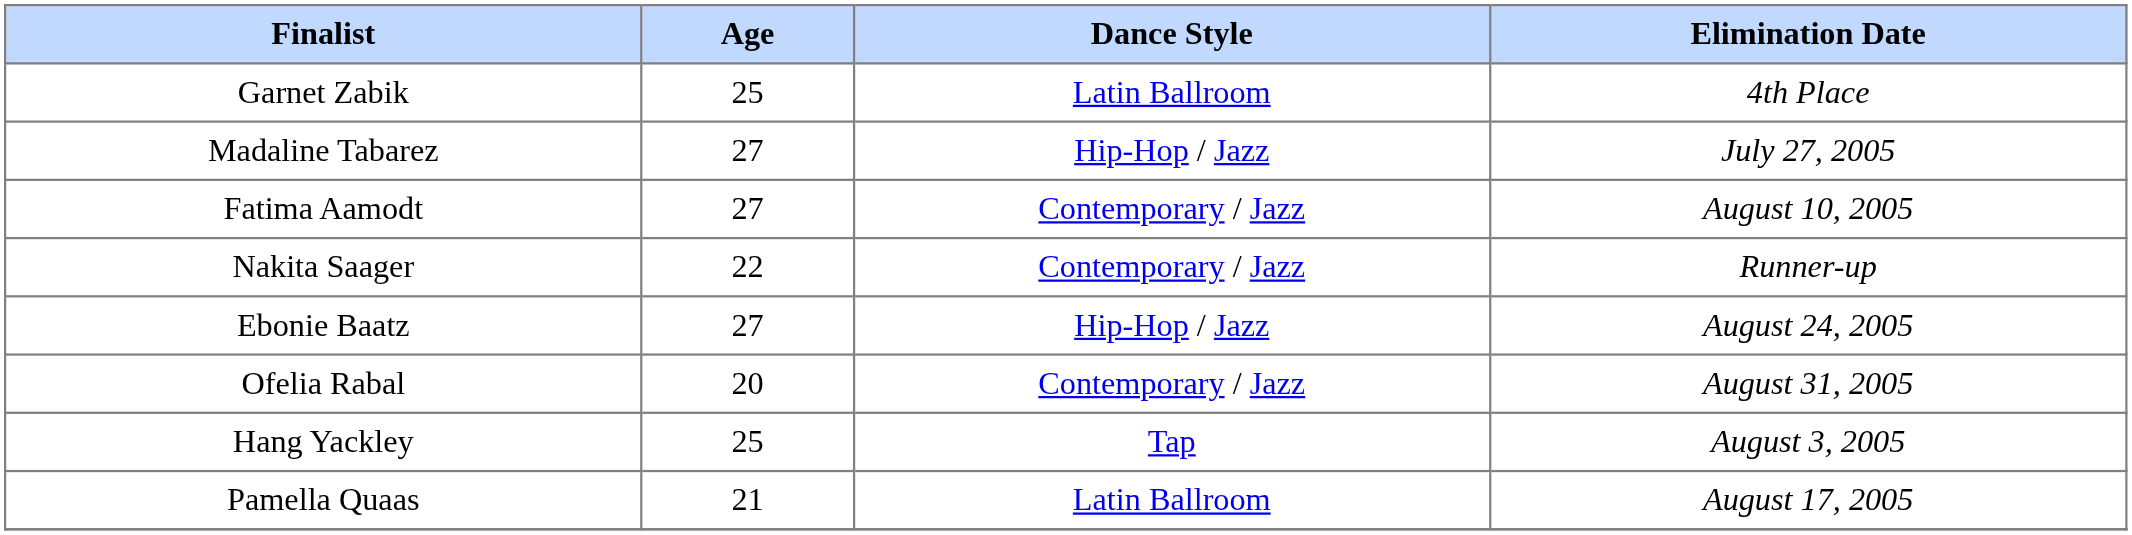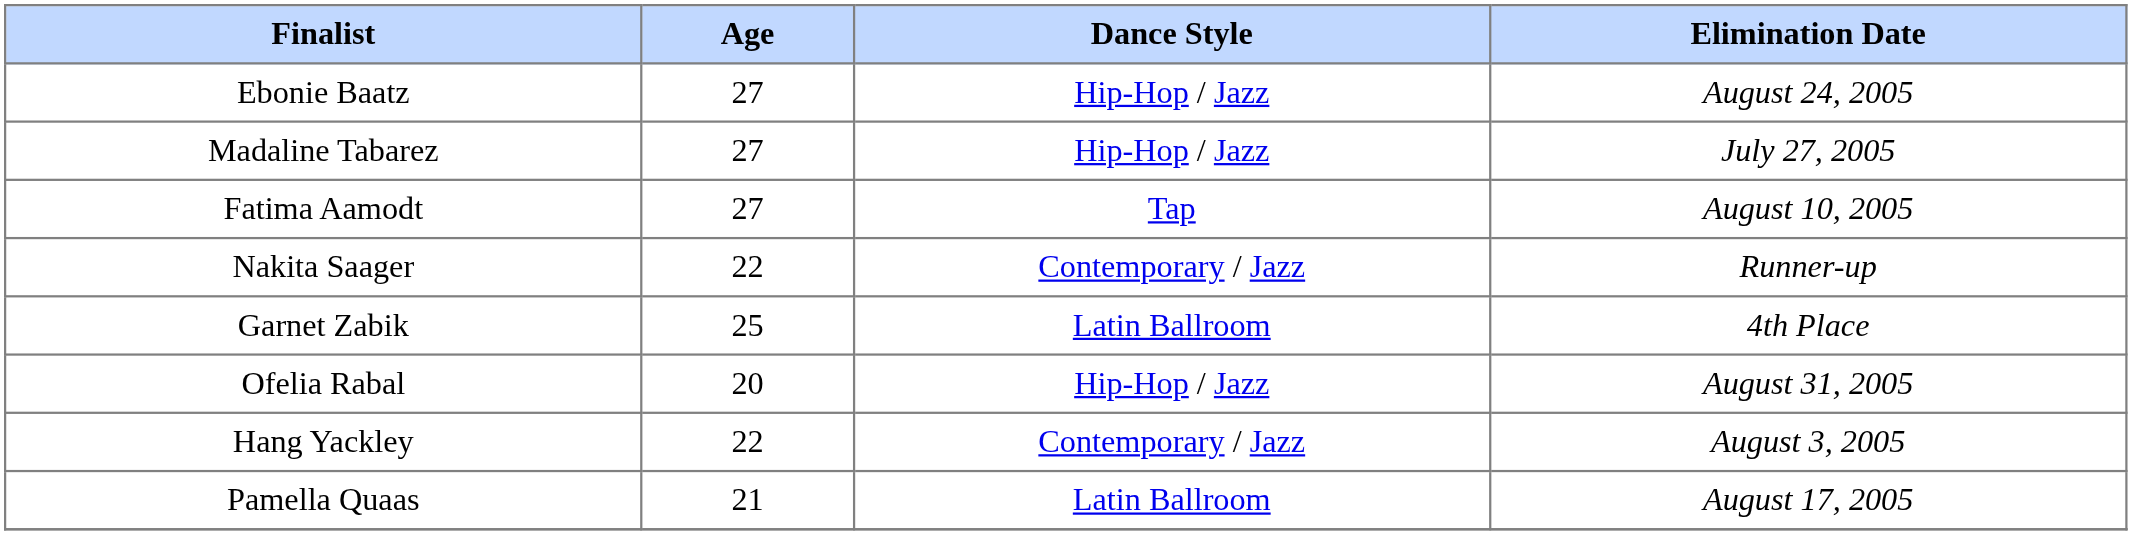 <table border="1" cellpadding="4" cellspacing="0" style="text-align:center; font-size:90%; border-collapse:collapse;" width=75%>
 <tr style="background:#C1D8FF;">
 <th width=12%>Finalist</th>
 <th width=4%>Age</th>
 <th width=12%>Dance Style</th>
 <th width=12%>Elimination Date</th>
 </tr>
 <tr>
-<td>Garnet Zabik</td>
-<td>25</td>
-<td><a href='#'>Latin Ballroom</a></td>
-<td><em>4th Place</em></td>
+<td>Ebonie Baatz</td>
+<td>27</td>
+<td><a href='#'>Hip-Hop</a> / <a href='#'>Jazz</a></td>
+<td><em>August 24, 2005</em></td>
 </tr>
 <tr>
 <td>Madaline Tabarez</td>
 <td>27</td>
 <td><a href='#'>Hip-Hop</a> / <a href='#'>Jazz</a></td>
 <td><em>July 27, 2005</em></td>
 </tr>
 <tr>
 <td>Fatima Aamodt</td>
 <td>27</td>
-<td><a href='#'>Contemporary</a> / <a href='#'>Jazz</a></td>
+<td><a href='#'>Tap</a></td>
 <td><em>August 10, 2005</em></td>
 </tr>
 <tr>
 <td>Nakita Saager</td>
 <td>22</td>
 <td><a href='#'>Contemporary</a> / <a href='#'>Jazz</a></td>
 <td><em>Runner-up</em></td>
 </tr>
 <tr>
-<td>Ebonie Baatz</td>
-<td>27</td>
-<td><a href='#'>Hip-Hop</a> / <a href='#'>Jazz</a></td>
-<td><em>August 24, 2005</em></td>
+<td>Garnet Zabik</td>
+<td>25</td>
+<td><a href='#'>Latin Ballroom</a></td>
+<td><em>4th Place</em></td>
 </tr>
 <tr>
 <td>Ofelia Rabal</td>
 <td>20</td>
-<td><a href='#'>Contemporary</a> / <a href='#'>Jazz</a></td>
+<td><a href='#'>Hip-Hop</a> / <a href='#'>Jazz</a></td>
 <td><em>August 31, 2005</em></td>
 </tr>
 <tr>
 <td>Hang Yackley</td>
-<td>25</td>
-<td><a href='#'>Tap</a></td>
+<td>22</td>
+<td><a href='#'>Contemporary</a> / <a href='#'>Jazz</a></td>
 <td><em>August 3, 2005</em></td>
 </tr>
 <tr>
 <td>Pamella Quaas</td>
 <td>21</td>
 <td><a href='#'>Latin Ballroom</a></td>
 <td><em>August 17, 2005</em></td>
 </tr>
 <tr>
 </tr>
 </table>
